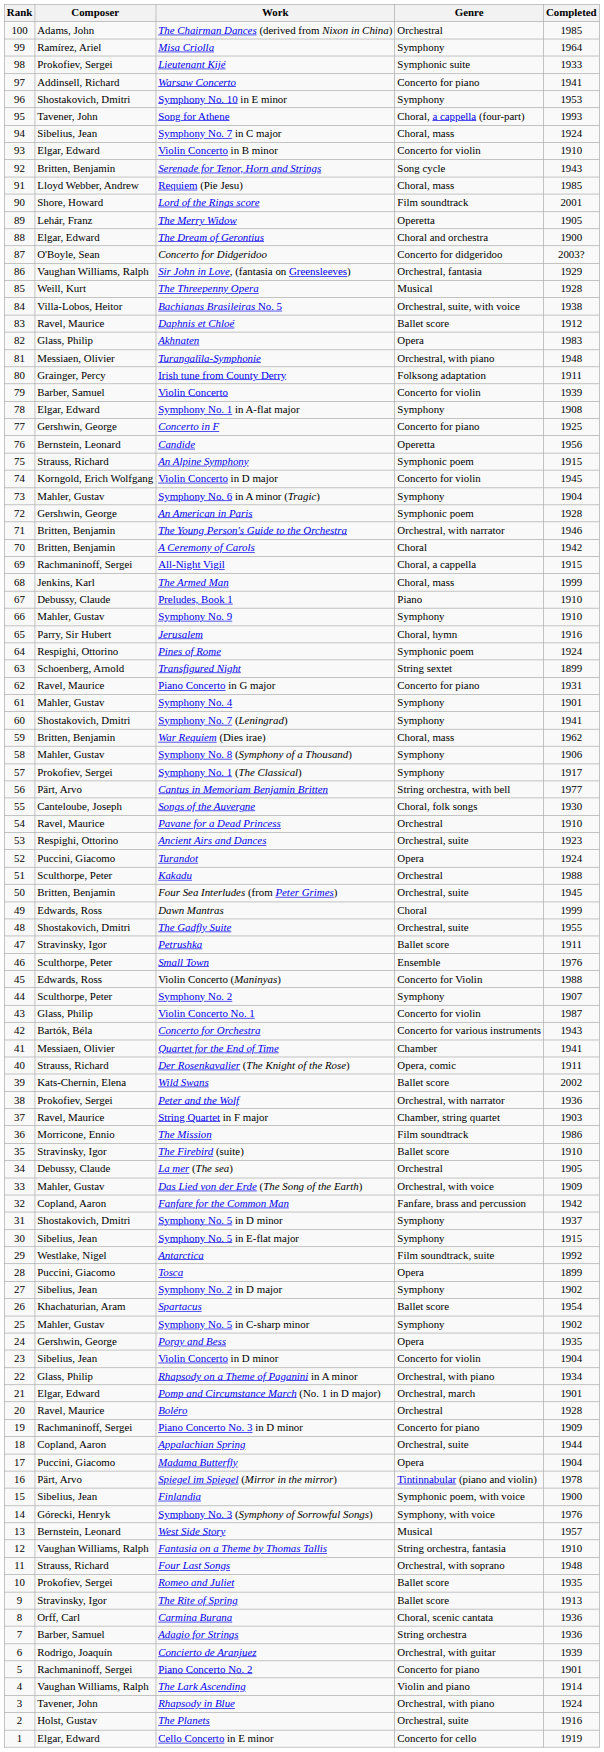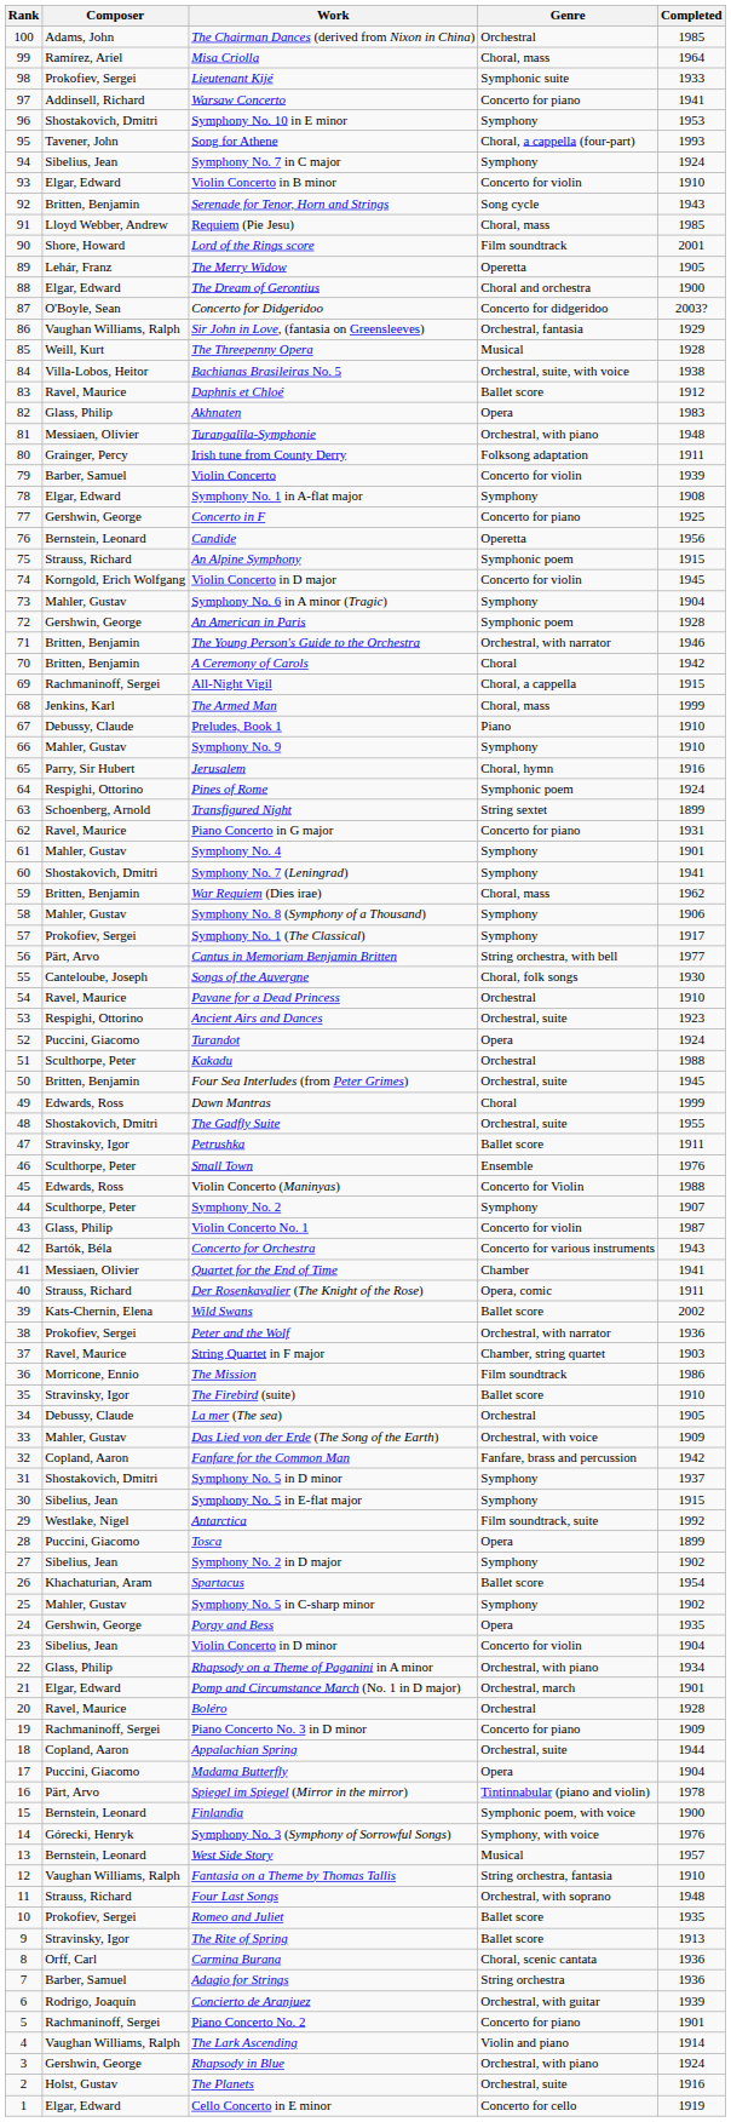 <table class="wikitable sortable">
 <tr>
 <th>Rank</th>
 <th>Composer</th>
 <th>Work</th>
 <th>Genre</th>
 <th>Completed</th>
 </tr>
 <tr>
 <td align=center>100</td>
 <td>Adams, John</td>
 <td><em><a href='#'>The Chairman Dances</a></em> (derived from <em>Nixon in China</em>)</td>
 <td>Orchestral</td>
 <td align=center>1985</td>
 </tr>
 <tr>
 <td align=center>99</td>
 <td>Ramírez, Ariel</td>
 <td><em><a href='#'>Misa Criolla</a></em></td>
-<td>Symphony</td>
+<td>Choral, mass</td>
 <td align=center>1964</td>
 </tr>
 <tr>
 <td align=center>98</td>
 <td>Prokofiev, Sergei</td>
 <td><em><a href='#'>Lieutenant Kijé</a></em></td>
 <td>Symphonic suite</td>
 <td align=center>1933</td>
 </tr>
 <tr>
 <td align=center>97</td>
 <td>Addinsell, Richard</td>
 <td><em><a href='#'>Warsaw Concerto</a></em></td>
 <td>Concerto for piano</td>
 <td align=center>1941</td>
 </tr>
 <tr>
 <td align=center>96</td>
 <td>Shostakovich, Dmitri</td>
 <td><a href='#'>Symphony No. 10</a> in E minor</td>
 <td>Symphony</td>
 <td align=center>1953</td>
 </tr>
 <tr>
 <td align=center>95</td>
 <td>Tavener, John</td>
 <td><a href='#'>Song for Athene</a></td>
 <td>Choral, <a href='#'>a cappella</a> (four-part)</td>
 <td align=center>1993</td>
 </tr>
 <tr>
 <td align=center>94</td>
 <td>Sibelius, Jean</td>
 <td><a href='#'>Symphony No. 7</a> in C major</td>
-<td>Choral, mass</td>
+<td>Symphony</td>
 <td align=center>1924</td>
 </tr>
 <tr>
 <td align=center>93</td>
 <td>Elgar, Edward</td>
 <td><a href='#'>Violin Concerto</a> in B minor</td>
 <td>Concerto for violin</td>
 <td align=center>1910</td>
 </tr>
 <tr>
 <td align=center>92</td>
 <td>Britten, Benjamin</td>
 <td><em><a href='#'>Serenade for Tenor, Horn and Strings</a></em></td>
 <td>Song cycle</td>
 <td align=center>1943</td>
 </tr>
 <tr>
 <td align=center>91</td>
 <td>Lloyd Webber, Andrew</td>
 <td><a href='#'>Requiem</a> (Pie Jesu)</td>
 <td>Choral, mass</td>
 <td align=center>1985</td>
 </tr>
 <tr>
 <td align=center>90</td>
 <td>Shore, Howard</td>
 <td><em><a href='#'>Lord of the Rings score</a></em></td>
 <td>Film soundtrack</td>
 <td align=center>2001</td>
 </tr>
 <tr>
 <td align=center>89</td>
 <td>Lehár, Franz</td>
 <td><em><a href='#'>The Merry Widow</a></em></td>
 <td>Operetta</td>
 <td align=center>1905</td>
 </tr>
 <tr>
 <td align=center>88</td>
 <td>Elgar, Edward</td>
 <td><em><a href='#'>The Dream of Gerontius</a></em></td>
 <td>Choral and orchestra</td>
 <td align=center>1900</td>
 </tr>
 <tr>
 <td align=center>87</td>
 <td>O'Boyle, Sean</td>
 <td><em>Concerto for Didgeridoo</em></td>
 <td>Concerto for didgeridoo</td>
 <td align=center>2003?</td>
 </tr>
 <tr>
 <td align=center>86</td>
 <td>Vaughan Williams, Ralph</td>
 <td><em><a href='#'>Sir John in Love</a></em>, (fantasia on <a href='#'>Greensleeves</a>)</td>
 <td>Orchestral, fantasia</td>
 <td align=center>1929</td>
 </tr>
 <tr>
 <td align=center>85</td>
 <td>Weill, Kurt</td>
 <td><em><a href='#'>The Threepenny Opera</a></em></td>
 <td>Musical</td>
 <td align=center>1928</td>
 </tr>
 <tr>
 <td align=center>84</td>
 <td>Villa-Lobos, Heitor</td>
 <td><a href='#'><em>Bachianas Brasileiras</em> No. 5</a></td>
 <td>Orchestral, suite, with voice</td>
 <td align=center>1938</td>
 </tr>
 <tr>
 <td align=center>83</td>
 <td>Ravel, Maurice</td>
 <td><em><a href='#'>Daphnis et Chloé</a></em></td>
 <td>Ballet score</td>
 <td align=center>1912</td>
 </tr>
 <tr>
 <td align=center>82</td>
 <td>Glass, Philip</td>
 <td><em><a href='#'>Akhnaten</a></em></td>
 <td>Opera</td>
 <td align=center>1983</td>
 </tr>
 <tr>
 <td align=center>81</td>
 <td>Messiaen, Olivier</td>
 <td><em><a href='#'>Turangalîla-Symphonie</a></em></td>
 <td>Orchestral, with piano</td>
 <td align=center>1948</td>
 </tr>
 <tr>
 <td align=center>80</td>
 <td>Grainger, Percy</td>
 <td><a href='#'>Irish tune from County Derry</a></td>
 <td>Folksong adaptation</td>
 <td align=center>1911</td>
 </tr>
 <tr>
 <td align=center>79</td>
 <td>Barber, Samuel</td>
 <td><a href='#'>Violin Concerto</a></td>
 <td>Concerto for violin</td>
 <td align=center>1939</td>
 </tr>
 <tr>
 <td align=center>78</td>
 <td>Elgar, Edward</td>
 <td><a href='#'>Symphony No. 1</a> in A-flat major</td>
 <td>Symphony</td>
 <td align=center>1908</td>
 </tr>
 <tr>
 <td align=center>77</td>
 <td>Gershwin, George</td>
 <td><em><a href='#'>Concerto in F</a></em></td>
 <td>Concerto for piano</td>
 <td align=center>1925</td>
 </tr>
 <tr>
 <td align=center>76</td>
 <td>Bernstein, Leonard</td>
 <td><em><a href='#'>Candide</a></em></td>
 <td>Operetta</td>
 <td align=center>1956</td>
 </tr>
 <tr>
 <td align=center>75</td>
 <td>Strauss, Richard</td>
 <td><em><a href='#'>An Alpine Symphony</a></em></td>
 <td>Symphonic poem</td>
 <td align=center>1915</td>
 </tr>
 <tr>
 <td align=center>74</td>
 <td>Korngold, Erich Wolfgang</td>
 <td><a href='#'>Violin Concerto</a> in D major</td>
 <td>Concerto for violin</td>
 <td align=center>1945</td>
 </tr>
 <tr>
 <td align=center>73</td>
 <td>Mahler, Gustav</td>
 <td><a href='#'>Symphony No. 6</a> in A minor (<em>Tragic</em>)</td>
 <td>Symphony</td>
 <td align=center>1904</td>
 </tr>
 <tr>
 <td align=center>72</td>
 <td>Gershwin, George</td>
 <td><em><a href='#'>An American in Paris</a></em></td>
 <td>Symphonic poem</td>
 <td align=center>1928</td>
 </tr>
 <tr>
 <td align=center>71</td>
 <td>Britten, Benjamin</td>
 <td><em><a href='#'>The Young Person's Guide to the Orchestra</a></em></td>
 <td>Orchestral, with narrator</td>
 <td align=center>1946</td>
 </tr>
 <tr>
 <td align=center>70</td>
 <td>Britten, Benjamin</td>
 <td><em><a href='#'>A Ceremony of Carols</a></em></td>
 <td>Choral</td>
 <td align=center>1942</td>
 </tr>
 <tr>
 <td align=center>69</td>
 <td>Rachmaninoff, Sergei</td>
 <td><a href='#'>All-Night Vigil</a></td>
 <td>Choral, a cappella</td>
 <td align=center>1915</td>
 </tr>
 <tr>
 <td align=center>68</td>
 <td>Jenkins, Karl</td>
 <td><em><a href='#'>The Armed Man</a></em></td>
 <td>Choral, mass</td>
 <td align=center>1999</td>
 </tr>
 <tr>
 <td align=center>67</td>
 <td>Debussy, Claude</td>
 <td><a href='#'>Preludes, Book 1</a></td>
 <td>Piano</td>
 <td align=center>1910</td>
 </tr>
 <tr>
 <td align=center>66</td>
 <td>Mahler, Gustav</td>
 <td><a href='#'>Symphony No. 9</a></td>
 <td>Symphony</td>
 <td align=center>1910</td>
 </tr>
 <tr>
 <td align=center>65</td>
 <td>Parry, Sir Hubert</td>
 <td><em><a href='#'>Jerusalem</a></em></td>
 <td>Choral, hymn</td>
 <td align=center>1916</td>
 </tr>
 <tr>
 <td align=center>64</td>
 <td>Respighi, Ottorino</td>
 <td><em><a href='#'>Pines of Rome</a></em></td>
 <td>Symphonic poem</td>
 <td align=center>1924</td>
 </tr>
 <tr>
 <td align=center>63</td>
 <td>Schoenberg, Arnold</td>
 <td><em><a href='#'>Transfigured Night</a></em></td>
 <td>String sextet</td>
 <td align=center>1899</td>
 </tr>
 <tr>
 <td align=center>62</td>
 <td>Ravel, Maurice</td>
 <td><a href='#'>Piano Concerto</a> in G major</td>
 <td>Concerto for piano</td>
 <td align=center>1931</td>
 </tr>
 <tr>
 <td align=center>61</td>
 <td>Mahler, Gustav</td>
 <td><a href='#'>Symphony No. 4</a></td>
 <td>Symphony</td>
 <td align=center>1901</td>
 </tr>
 <tr>
 <td align=center>60</td>
 <td>Shostakovich, Dmitri</td>
 <td><a href='#'>Symphony No. 7</a> (<em>Leningrad</em>)</td>
 <td>Symphony</td>
 <td align=center>1941</td>
 </tr>
 <tr>
 <td align=center>59</td>
 <td>Britten, Benjamin</td>
 <td><em><a href='#'>War Requiem</a></em> (Dies irae)</td>
 <td>Choral, mass</td>
 <td align=center>1962</td>
 </tr>
 <tr>
 <td align=center>58</td>
 <td>Mahler, Gustav</td>
 <td><a href='#'>Symphony No. 8</a> (<em>Symphony of a Thousand</em>)</td>
 <td>Symphony</td>
 <td align=center>1906</td>
 </tr>
 <tr>
 <td align=center>57</td>
 <td>Prokofiev, Sergei</td>
 <td><a href='#'>Symphony No. 1</a> (<em>The Classical</em>)</td>
 <td>Symphony</td>
 <td align=center>1917</td>
 </tr>
 <tr>
 <td align=center>56</td>
 <td>Pärt, Arvo</td>
 <td><em><a href='#'>Cantus in Memoriam Benjamin Britten</a></em></td>
 <td>String orchestra, with bell</td>
 <td align=center>1977</td>
 </tr>
 <tr>
 <td align=center>55</td>
 <td>Canteloube, Joseph</td>
 <td><em><a href='#'>Songs of the Auvergne</a></em></td>
 <td>Choral, folk songs</td>
 <td align=center>1930</td>
 </tr>
 <tr>
 <td align=center>54</td>
 <td>Ravel, Maurice</td>
 <td><em><a href='#'>Pavane for a Dead Princess</a></em></td>
 <td>Orchestral</td>
 <td align=center>1910</td>
 </tr>
 <tr>
 <td align=center>53</td>
 <td>Respighi, Ottorino</td>
 <td><em><a href='#'>Ancient Airs and Dances</a></em></td>
 <td>Orchestral, suite</td>
 <td align=center>1923</td>
 </tr>
 <tr>
 <td align=center>52</td>
 <td>Puccini, Giacomo</td>
 <td><em><a href='#'>Turandot</a></em></td>
 <td>Opera</td>
 <td align=center>1924</td>
 </tr>
 <tr>
 <td align=center>51</td>
 <td>Sculthorpe, Peter</td>
 <td><em><a href='#'>Kakadu</a></em></td>
 <td>Orchestral</td>
 <td align=center>1988</td>
 </tr>
 <tr>
 <td align=center>50</td>
 <td>Britten, Benjamin</td>
 <td><em>Four Sea Interludes</em> (from <em><a href='#'>Peter Grimes</a></em>)</td>
 <td>Orchestral, suite</td>
 <td align=center>1945</td>
 </tr>
 <tr>
 <td align=center>49</td>
 <td>Edwards, Ross</td>
 <td><em>Dawn Mantras</em></td>
 <td>Choral</td>
 <td align=center>1999</td>
 </tr>
 <tr>
 <td align=center>48</td>
 <td>Shostakovich, Dmitri</td>
 <td><em><a href='#'>The Gadfly Suite</a></em></td>
 <td>Orchestral, suite</td>
 <td align=center>1955</td>
 </tr>
 <tr>
 <td align=center>47</td>
 <td>Stravinsky, Igor</td>
 <td><em><a href='#'>Petrushka</a></em></td>
 <td>Ballet score</td>
 <td align=center>1911</td>
 </tr>
 <tr>
 <td align=center>46</td>
 <td>Sculthorpe, Peter</td>
 <td><em><a href='#'>Small Town</a></em></td>
 <td>Ensemble</td>
 <td align=center>1976</td>
 </tr>
 <tr>
 <td align=center>45</td>
 <td>Edwards, Ross</td>
 <td>Violin Concerto (<em>Maninyas</em>)</td>
 <td>Concerto for Violin</td>
 <td align=center>1988</td>
 </tr>
 <tr>
 <td align=center>44</td>
 <td>Sculthorpe, Peter</td>
 <td><a href='#'>Symphony No. 2</a></td>
 <td>Symphony</td>
 <td align=center>1907</td>
 </tr>
 <tr>
 <td align=center>43</td>
 <td>Glass, Philip</td>
 <td><a href='#'>Violin Concerto No. 1</a></td>
 <td>Concerto for violin</td>
 <td align=center>1987</td>
 </tr>
 <tr>
 <td align=center>42</td>
 <td>Bartók, Béla</td>
 <td><em><a href='#'>Concerto for Orchestra</a></em></td>
 <td>Concerto for various instruments</td>
 <td align=center>1943</td>
 </tr>
 <tr>
 <td align=center>41</td>
 <td>Messiaen, Olivier</td>
 <td><em><a href='#'>Quartet for the End of Time</a></em></td>
 <td>Chamber</td>
 <td align=center>1941</td>
 </tr>
 <tr>
 <td align=center>40</td>
 <td>Strauss, Richard</td>
 <td><em><a href='#'>Der Rosenkavalier</a></em> (<em>The Knight of the Rose</em>)</td>
 <td>Opera, comic</td>
 <td align=center>1911</td>
 </tr>
 <tr>
 <td align=center>39</td>
 <td>Kats-Chernin, Elena</td>
 <td><em><a href='#'>Wild Swans</a></em></td>
 <td>Ballet score</td>
 <td align=center>2002</td>
 </tr>
 <tr>
 <td align=center>38</td>
 <td>Prokofiev, Sergei</td>
 <td><em><a href='#'>Peter and the Wolf</a></em></td>
 <td>Orchestral, with narrator</td>
 <td align=center>1936</td>
 </tr>
 <tr>
 <td align=center>37</td>
 <td>Ravel, Maurice</td>
 <td><a href='#'>String Quartet</a> in F major</td>
 <td>Chamber, string quartet</td>
 <td align=center>1903</td>
 </tr>
 <tr>
 <td align=center>36</td>
 <td>Morricone, Ennio</td>
 <td><em><a href='#'>The Mission</a></em></td>
 <td>Film soundtrack</td>
 <td align=center>1986</td>
 </tr>
 <tr>
 <td align=center>35</td>
 <td>Stravinsky, Igor</td>
 <td><em><a href='#'>The Firebird</a></em> (suite)</td>
 <td>Ballet score</td>
 <td align=center>1910</td>
 </tr>
 <tr>
 <td align=center>34</td>
 <td>Debussy, Claude</td>
 <td><em><a href='#'>La mer</a></em> (<em>The sea</em>)</td>
 <td>Orchestral</td>
 <td align=center>1905</td>
 </tr>
 <tr>
 <td align=center>33</td>
 <td>Mahler, Gustav</td>
 <td><em><a href='#'>Das Lied von der Erde</a></em> (<em>The Song of the Earth</em>)</td>
 <td>Orchestral, with voice</td>
 <td align=center>1909</td>
 </tr>
 <tr>
 <td align=center>32</td>
 <td>Copland, Aaron</td>
 <td><em><a href='#'>Fanfare for the Common Man</a></em></td>
 <td>Fanfare, brass and percussion</td>
 <td align=center>1942</td>
 </tr>
 <tr>
 <td align=center>31</td>
 <td>Shostakovich, Dmitri</td>
 <td><a href='#'>Symphony No. 5</a> in D minor</td>
 <td>Symphony</td>
 <td align=center>1937</td>
 </tr>
 <tr>
 <td align=center>30</td>
 <td>Sibelius, Jean</td>
 <td><a href='#'>Symphony No. 5</a> in E-flat major</td>
 <td>Symphony</td>
 <td align=center>1915</td>
 </tr>
 <tr>
 <td align=center>29</td>
 <td>Westlake, Nigel</td>
 <td><em><a href='#'>Antarctica</a></em></td>
 <td>Film soundtrack, suite</td>
 <td align=center>1992</td>
 </tr>
 <tr>
 <td align=center>28</td>
 <td>Puccini, Giacomo</td>
 <td><em><a href='#'>Tosca</a></em></td>
 <td>Opera</td>
 <td align=center>1899</td>
 </tr>
 <tr>
 <td align=center>27</td>
 <td>Sibelius, Jean</td>
 <td><a href='#'>Symphony No. 2</a> in D major</td>
 <td>Symphony</td>
 <td align=center>1902</td>
 </tr>
 <tr>
 <td align=center>26</td>
 <td>Khachaturian, Aram</td>
 <td><em><a href='#'>Spartacus</a></em></td>
 <td>Ballet score</td>
 <td align=center>1954</td>
 </tr>
 <tr>
 <td align=center>25</td>
 <td>Mahler, Gustav</td>
 <td><a href='#'>Symphony No. 5</a> in C-sharp minor</td>
 <td>Symphony</td>
 <td align=center>1902</td>
 </tr>
 <tr>
 <td align=center>24</td>
 <td>Gershwin, George</td>
 <td><em><a href='#'>Porgy and Bess</a></em></td>
 <td>Opera</td>
 <td align=center>1935</td>
 </tr>
 <tr>
 <td align=center>23</td>
 <td>Sibelius, Jean</td>
 <td><a href='#'>Violin Concerto</a> in D minor</td>
 <td>Concerto for violin</td>
 <td align=center>1904</td>
 </tr>
 <tr>
 <td align=center>22</td>
 <td>Glass, Philip</td>
 <td><em><a href='#'>Rhapsody on a Theme of Paganini</a></em> in A minor</td>
 <td>Orchestral, with piano</td>
 <td align=center>1934</td>
 </tr>
 <tr>
 <td align=center>21</td>
 <td>Elgar, Edward</td>
 <td><em><a href='#'>Pomp and Circumstance March</a></em> (No. 1 in D major)</td>
 <td>Orchestral, march</td>
 <td align=center>1901</td>
 </tr>
 <tr>
 <td align=center>20</td>
 <td>Ravel, Maurice</td>
 <td><em><a href='#'>Boléro</a></em></td>
 <td>Orchestral</td>
 <td align=center>1928</td>
 </tr>
 <tr>
 <td align=center>19</td>
 <td>Rachmaninoff, Sergei</td>
 <td><a href='#'>Piano Concerto No. 3</a> in D minor</td>
 <td>Concerto for piano</td>
 <td align=center>1909</td>
 </tr>
 <tr>
 <td align=center>18</td>
 <td>Copland, Aaron</td>
 <td><em><a href='#'>Appalachian Spring</a></em></td>
 <td>Orchestral, suite</td>
 <td align=center>1944</td>
 </tr>
 <tr>
 <td align=center>17</td>
 <td>Puccini, Giacomo</td>
 <td><em><a href='#'>Madama Butterfly</a></em></td>
 <td>Opera</td>
 <td align=center>1904</td>
 </tr>
 <tr>
 <td align=center>16</td>
 <td>Pärt, Arvo</td>
 <td><em><a href='#'>Spiegel im Spiegel</a></em> (<em>Mirror in the mirror</em>)</td>
 <td><a href='#'>Tintinnabular</a> (piano and violin)</td>
 <td align=center>1978</td>
 </tr>
 <tr>
 <td align=center>15</td>
-<td>Sibelius, Jean</td>
+<td>Bernstein, Leonard</td>
 <td><em><a href='#'>Finlandia</a></em></td>
 <td>Symphonic poem, with voice</td>
 <td align=center>1900</td>
 </tr>
 <tr>
 <td align=center>14</td>
 <td>Górecki, Henryk</td>
 <td><a href='#'>Symphony No. 3</a> (<em>Symphony of Sorrowful Songs</em>)</td>
 <td>Symphony, with voice</td>
 <td align=center>1976</td>
 </tr>
 <tr>
 <td align=center>13</td>
 <td>Bernstein, Leonard</td>
 <td><em><a href='#'>West Side Story</a></em></td>
 <td>Musical</td>
 <td align=center>1957</td>
 </tr>
 <tr>
 <td align=center>12</td>
 <td>Vaughan Williams, Ralph</td>
 <td><em><a href='#'>Fantasia on a Theme by Thomas Tallis</a></em></td>
 <td>String orchestra, fantasia</td>
 <td align=center>1910</td>
 </tr>
 <tr>
 <td align=center>11</td>
 <td>Strauss, Richard</td>
 <td><em><a href='#'>Four Last Songs</a></em></td>
 <td>Orchestral, with soprano</td>
 <td align=center>1948</td>
 </tr>
 <tr>
 <td align=center>10</td>
 <td>Prokofiev, Sergei</td>
 <td><em><a href='#'>Romeo and Juliet</a></em></td>
 <td>Ballet score</td>
 <td align=center>1935</td>
 </tr>
 <tr>
 <td align=center>9</td>
 <td>Stravinsky, Igor</td>
 <td><em><a href='#'>The Rite of Spring</a></em></td>
 <td>Ballet score</td>
 <td align=center>1913</td>
 </tr>
 <tr>
 <td align=center>8</td>
 <td>Orff, Carl</td>
 <td><em><a href='#'>Carmina Burana</a></em></td>
 <td>Choral, scenic cantata</td>
 <td align=center>1936</td>
 </tr>
 <tr>
 <td align=center>7</td>
 <td>Barber, Samuel</td>
 <td><em><a href='#'>Adagio for Strings</a></em></td>
 <td>String orchestra</td>
 <td align=center>1936</td>
 </tr>
 <tr>
 <td align=center>6</td>
 <td>Rodrigo, Joaquín</td>
 <td><em><a href='#'>Concierto de Aranjuez</a></em></td>
 <td>Orchestral, with guitar</td>
 <td align=center>1939</td>
 </tr>
 <tr>
 <td align=center>5</td>
 <td>Rachmaninoff, Sergei</td>
 <td><a href='#'>Piano Concerto No. 2</a></td>
 <td>Concerto for piano</td>
 <td align=center>1901</td>
 </tr>
 <tr>
 <td align=center>4</td>
 <td>Vaughan Williams, Ralph</td>
 <td><em><a href='#'>The Lark Ascending</a></em></td>
 <td>Violin and piano</td>
 <td align=center>1914</td>
 </tr>
 <tr>
 <td align=center>3</td>
-<td>Tavener, John</td>
+<td>Gershwin, George</td>
 <td><em><a href='#'>Rhapsody in Blue</a></em></td>
 <td>Orchestral, with piano</td>
 <td align=center>1924</td>
 </tr>
 <tr>
 <td align=center>2</td>
 <td>Holst, Gustav</td>
 <td><em><a href='#'>The Planets</a></em></td>
 <td>Orchestral, suite</td>
 <td align=center>1916</td>
 </tr>
 <tr>
 <td align=center>1</td>
 <td>Elgar, Edward</td>
 <td><a href='#'>Cello Concerto</a> in E minor</td>
 <td>Concerto for cello</td>
 <td align=center>1919</td>
 </tr>
 </table>
